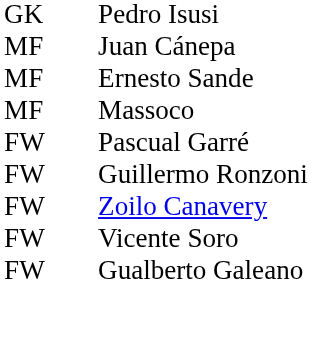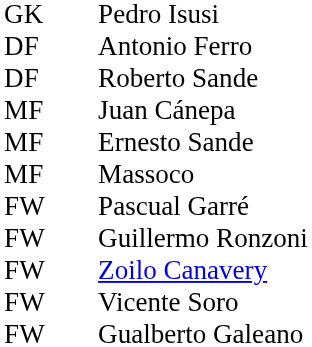 <table style="font-size:90%; margin:0.2em auto;" cellspacing="0" cellpadding="0">
 <tr>
 <th width="25"></th>
 <th width="25"></th>
 </tr>
 <tr>
 <td>GK</td>
 <td></td>
 <td> Pedro Isusi</td>
+</tr>
+<tr>
+<td>DF</td>
+<td></td>
+<td> Antonio Ferro</td>
+</tr>
+<tr>
+<td>DF</td>
+<td></td>
+<td> Roberto Sande</td>
 </tr>
 <tr>
 <td>MF</td>
 <td></td>
 <td> Juan Cánepa</td>
 </tr>
 <tr>
 <td>MF</td>
 <td></td>
 <td> Ernesto Sande</td>
 </tr>
 <tr>
 <td>MF</td>
 <td></td>
 <td> Massoco</td>
 </tr>
 <tr>
 <td>FW</td>
 <td></td>
 <td> Pascual Garré</td>
 </tr>
 <tr>
 <td>FW</td>
 <td></td>
 <td> Guillermo Ronzoni</td>
 </tr>
 <tr>
 <td>FW</td>
 <td></td>
 <td> <a href='#'>Zoilo Canavery</a></td>
 </tr>
 <tr>
 <td>FW</td>
 <td></td>
 <td> Vicente Soro</td>
 </tr>
 <tr>
 <td>FW</td>
 <td></td>
 <td> Gualberto Galeano</td>
 </tr>
 </table>
